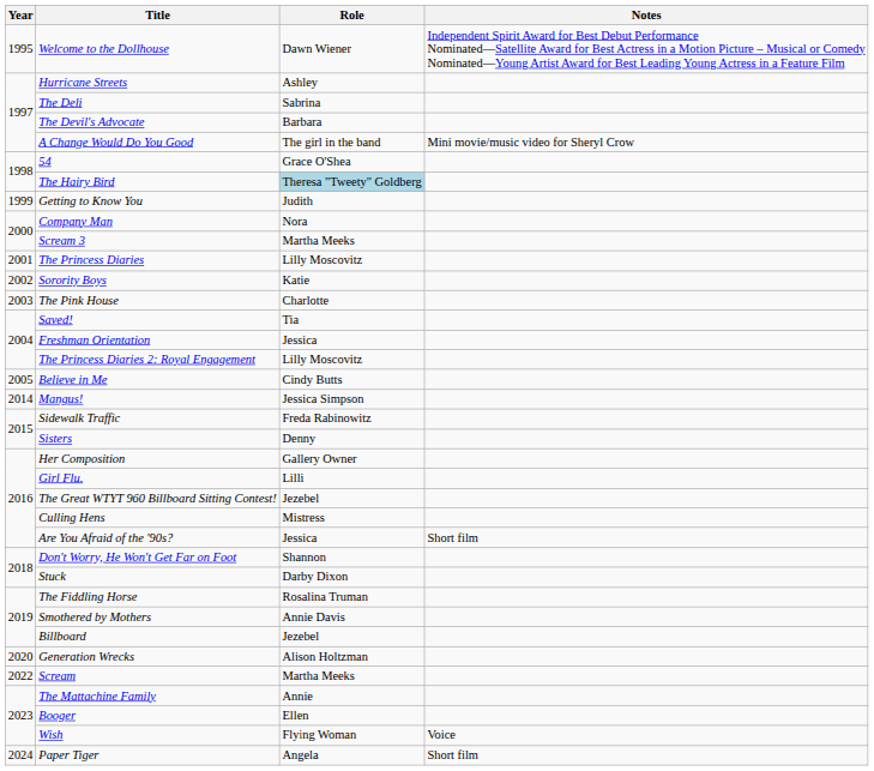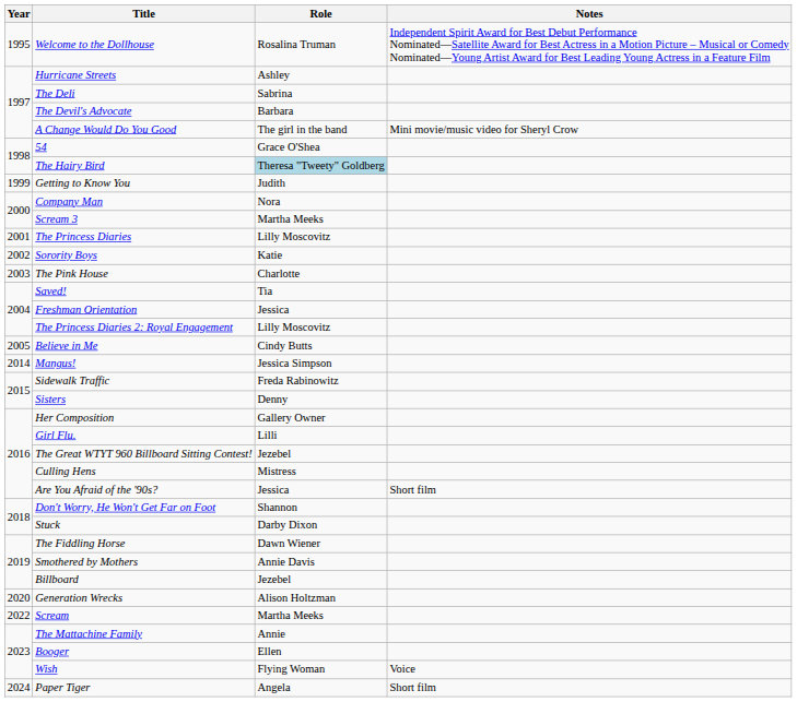 <table class="wikitable sortable">
 <tr>
 <th>Year</th>
 <th>Title</th>
 <th>Role</th>
 <th class="unsortable">Notes</th>
 </tr>
 <tr>
 <td>1995</td>
 <td><em><a href='#'>Welcome to the Dollhouse</a></em></td>
-<td>Dawn Wiener</td>
+<td>Rosalina Truman</td>
 <td><a href='#'>Independent Spirit Award for Best Debut Performance</a><br>Nominated—<a href='#'>Satellite Award for Best Actress in a Motion Picture – Musical or Comedy</a><br>Nominated—<a href='#'>Young Artist Award for Best Leading Young Actress in a Feature Film</a></td>
 </tr>
 <tr>
 <td rowspan=4>1997</td>
 <td><em><a href='#'>Hurricane Streets</a></em></td>
 <td>Ashley</td>
 <td></td>
 </tr>
 <tr>
 <td><em><a href='#'>The Deli</a></em></td>
 <td>Sabrina</td>
 <td></td>
 </tr>
 <tr>
 <td><em><a href='#'>The Devil's Advocate</a></em></td>
 <td>Barbara</td>
 <td></td>
 </tr>
 <tr>
 <td><em><a href='#'>A Change Would Do You Good</a></em></td>
 <td>The girl in the band</td>
 <td>Mini movie/music video for Sheryl Crow</td>
 </tr>
 <tr>
 <td rowspan=2>1998</td>
 <td><em><a href='#'>54</a></em></td>
 <td>Grace O'Shea</td>
 <td></td>
 </tr>
 <tr>
 <td><em><a href='#'>The Hairy Bird</a></em></td>
 <td style="background: lightblue;">Theresa "Tweety" Goldberg</td>
 <td></td>
 </tr>
 <tr>
 <td>1999</td>
 <td><em>Getting to Know You</em></td>
 <td>Judith</td>
 <td></td>
 </tr>
 <tr>
 <td rowspan=2>2000</td>
 <td><em><a href='#'>Company Man</a></em></td>
 <td>Nora</td>
 <td></td>
 </tr>
 <tr>
 <td><em><a href='#'>Scream 3</a></em></td>
 <td>Martha Meeks</td>
 <td></td>
 </tr>
 <tr>
 <td>2001</td>
 <td><em><a href='#'>The Princess Diaries</a></em></td>
 <td>Lilly Moscovitz</td>
 <td></td>
 </tr>
 <tr>
 <td>2002</td>
 <td><em><a href='#'>Sorority Boys</a></em></td>
 <td>Katie</td>
 <td></td>
 </tr>
 <tr>
 <td>2003</td>
 <td><em>The Pink House</em></td>
 <td>Charlotte</td>
 <td></td>
 </tr>
 <tr>
 <td rowspan=3>2004</td>
 <td><em><a href='#'>Saved!</a></em></td>
 <td>Tia</td>
 <td></td>
 </tr>
 <tr>
 <td><em><a href='#'>Freshman Orientation</a></em></td>
 <td>Jessica</td>
 <td></td>
 </tr>
 <tr>
 <td><em><a href='#'>The Princess Diaries 2: Royal Engagement</a></em></td>
 <td>Lilly Moscovitz</td>
 <td></td>
 </tr>
 <tr>
 <td>2005</td>
 <td><em><a href='#'>Believe in Me</a></em></td>
 <td>Cindy Butts</td>
 <td></td>
 </tr>
 <tr>
 <td>2014</td>
 <td><em><a href='#'>Mangus!</a></em></td>
 <td>Jessica Simpson</td>
 <td></td>
 </tr>
 <tr>
 <td rowspan=2>2015</td>
 <td><em>Sidewalk Traffic</em></td>
 <td>Freda Rabinowitz</td>
 <td></td>
 </tr>
 <tr>
 <td><em><a href='#'>Sisters</a></em></td>
 <td>Denny</td>
 <td></td>
 </tr>
 <tr>
 <td rowspan=5>2016</td>
 <td><em>Her Composition</em></td>
 <td>Gallery Owner</td>
 <td></td>
 </tr>
 <tr>
 <td><em><a href='#'>Girl Flu.</a></em></td>
 <td>Lilli</td>
 <td></td>
 </tr>
 <tr>
 <td><em>The Great WTYT 960 Billboard Sitting Contest!</em></td>
 <td>Jezebel</td>
 <td></td>
 </tr>
 <tr>
 <td><em>Culling Hens</em></td>
 <td>Mistress</td>
 <td></td>
 </tr>
 <tr>
 <td><em>Are You Afraid of the '90s?</em></td>
 <td>Jessica</td>
 <td>Short film</td>
 </tr>
 <tr>
 <td rowspan=2>2018</td>
 <td><em><a href='#'>Don't Worry, He Won't Get Far on Foot</a></em></td>
 <td>Shannon</td>
 <td></td>
 </tr>
 <tr>
 <td><em>Stuck</em></td>
 <td>Darby Dixon</td>
 <td></td>
 </tr>
 <tr>
 <td rowspan=3>2019</td>
 <td><em>The Fiddling Horse</em></td>
-<td>Rosalina Truman</td>
+<td>Dawn Wiener</td>
 <td></td>
 </tr>
 <tr>
 <td><em>Smothered by Mothers</em></td>
 <td>Annie Davis</td>
 <td></td>
 </tr>
 <tr>
 <td><em>Billboard</em></td>
 <td>Jezebel</td>
 <td></td>
 </tr>
 <tr>
 <td>2020</td>
 <td><em>Generation Wrecks</em></td>
 <td>Alison Holtzman</td>
 <td></td>
 </tr>
 <tr>
 <td>2022</td>
 <td><em><a href='#'>Scream</a></em></td>
 <td>Martha Meeks</td>
 <td></td>
 </tr>
 <tr>
 <td rowspan=3>2023</td>
 <td><em><a href='#'>The Mattachine Family</a></em></td>
 <td>Annie</td>
 <td></td>
 </tr>
 <tr>
 <td><em><a href='#'>Booger</a></em></td>
 <td>Ellen</td>
 <td></td>
 </tr>
 <tr>
 <td><em><a href='#'>Wish</a></em></td>
 <td>Flying Woman</td>
 <td>Voice</td>
 </tr>
 <tr>
 <td>2024</td>
 <td><em>Paper Tiger</em></td>
 <td>Angela</td>
 <td>Short film</td>
 </tr>
 </table>
